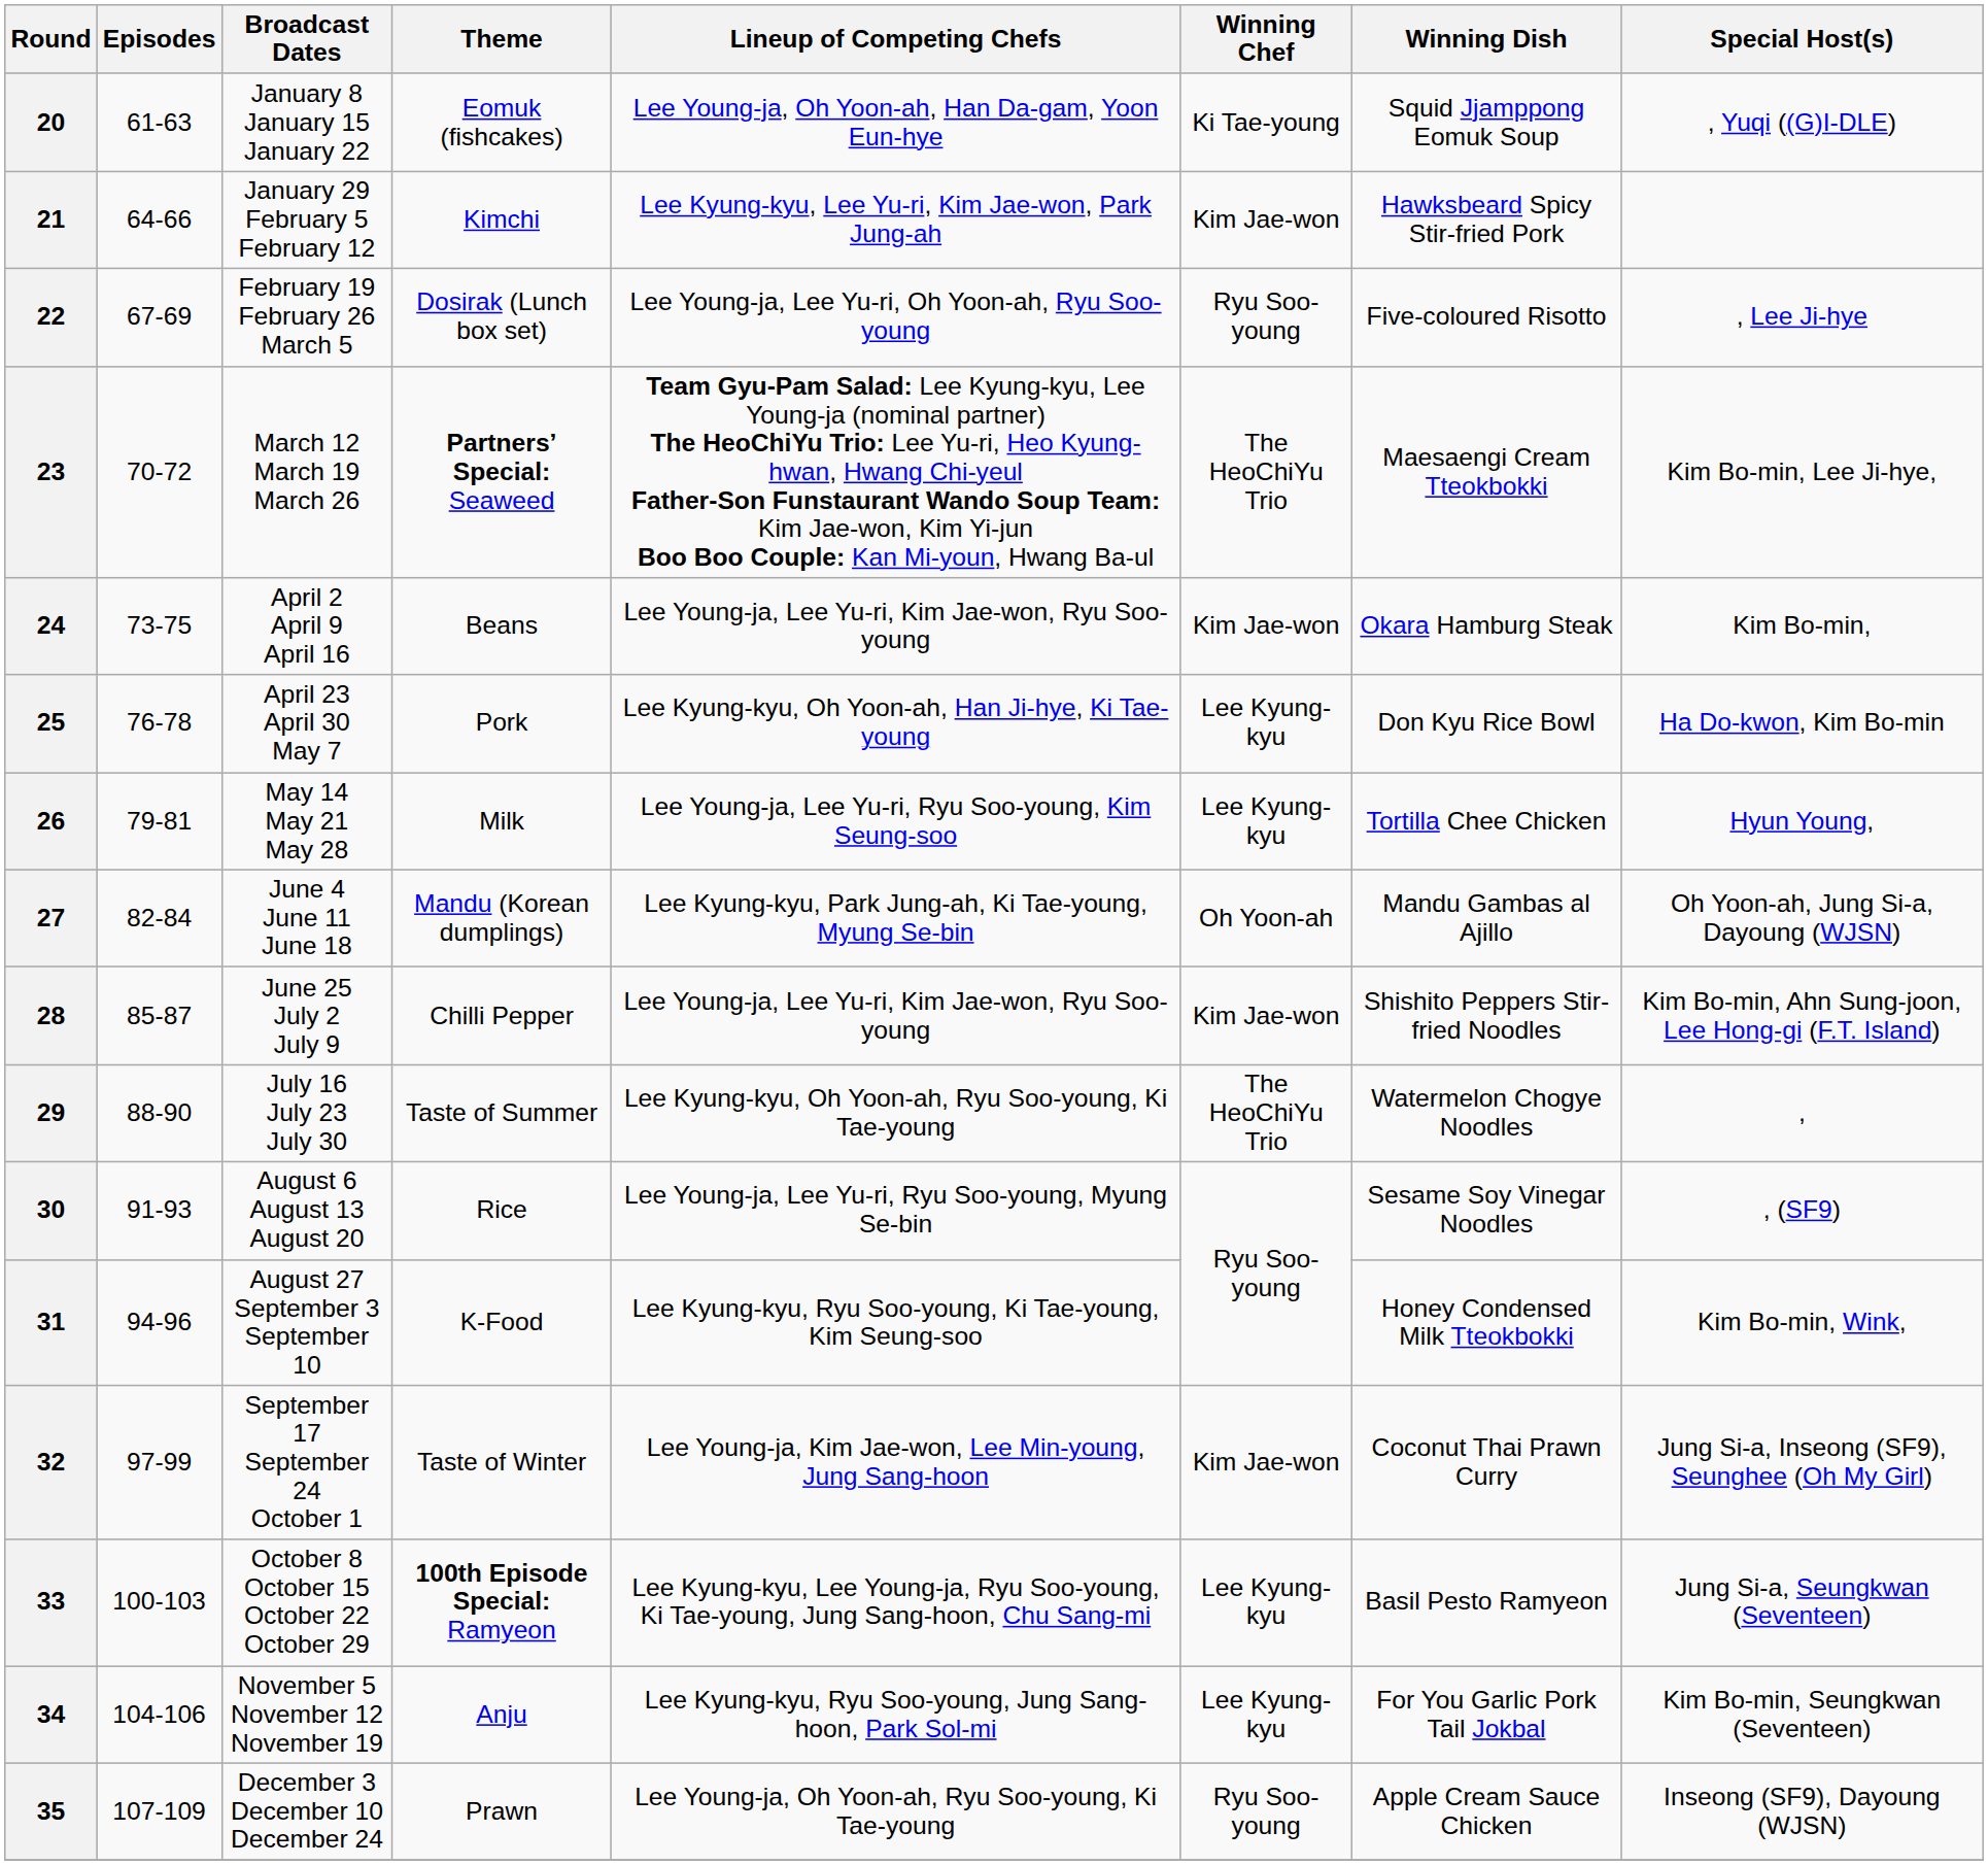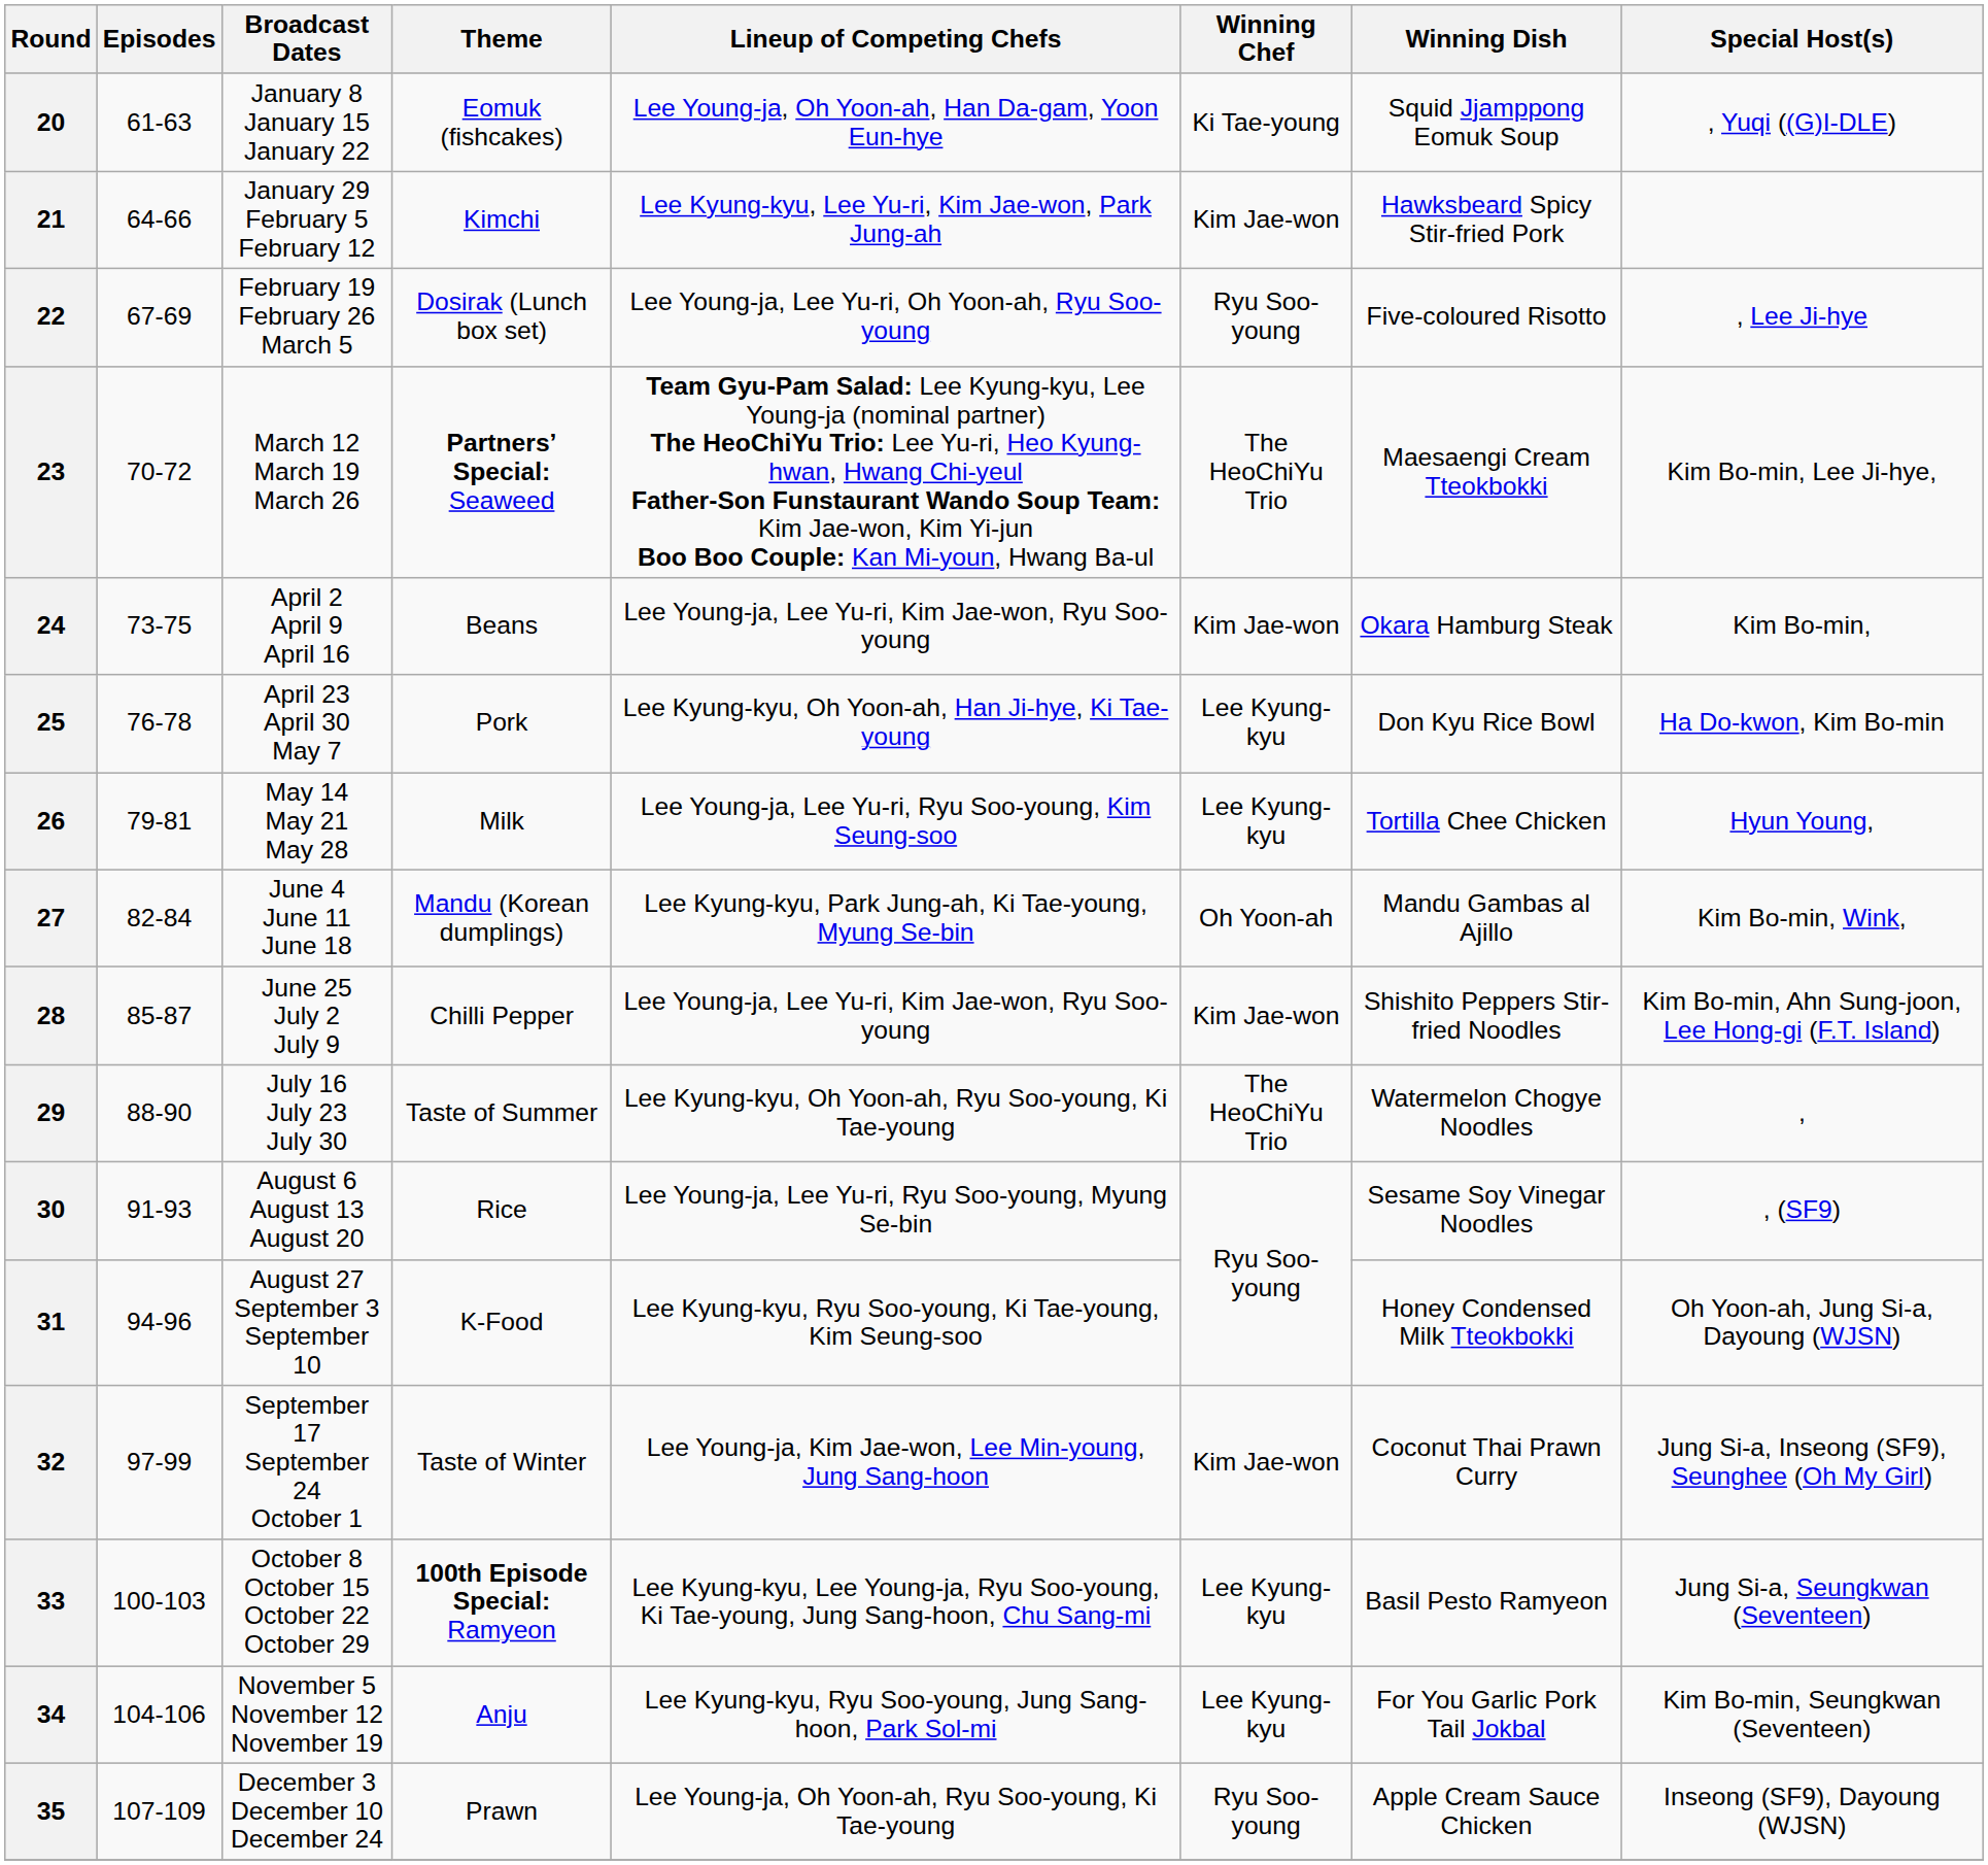 <table class="wikitable" style="text-align:center">
 <tr>
 <th>Round</th>
 <th>Episodes</th>
 <th>Broadcast Dates</th>
 <th>Theme</th>
 <th>Lineup of Competing Chefs</th>
 <th>Winning Chef</th>
 <th>Winning Dish</th>
 <th>Special Host(s)</th>
 </tr>
 <tr>
 <th>20</th>
 <td>61-63</td>
 <td>January 8<br>January 15<br>January 22</td>
 <td><a href='#'>Eomuk</a> (fishcakes)</td>
 <td><a href='#'>Lee Young-ja</a>, <a href='#'>Oh Yoon-ah</a>, <a href='#'>Han Da-gam</a>, <a href='#'>Yoon Eun-hye</a></td>
 <td>Ki Tae-young</td>
 <td>Squid <a href='#'>Jjamppong</a> Eomuk Soup</td>
 <td>, <a href='#'>Yuqi</a> (<a href='#'>(G)I-DLE</a>)</td>
 </tr>
 <tr>
 <th>21</th>
 <td>64-66</td>
 <td>January 29<br>February 5<br>February 12</td>
 <td><a href='#'>Kimchi</a></td>
 <td><a href='#'>Lee Kyung-kyu</a>, <a href='#'>Lee Yu-ri</a>, <a href='#'>Kim Jae-won</a>, <a href='#'>Park Jung-ah</a></td>
 <td>Kim Jae-won</td>
 <td><a href='#'>Hawksbeard</a> Spicy Stir-fried Pork</td>
 <td></td>
 </tr>
 <tr>
 <th>22</th>
 <td>67-69</td>
 <td>February 19<br>February 26<br>March 5</td>
 <td><a href='#'>Dosirak</a> (Lunch box set)</td>
 <td>Lee Young-ja, Lee Yu-ri, Oh Yoon-ah, <a href='#'>Ryu Soo-young</a></td>
 <td>Ryu Soo-young</td>
 <td>Five-coloured Risotto</td>
 <td>, <a href='#'>Lee Ji-hye</a></td>
 </tr>
 <tr>
 <th>23</th>
 <td>70-72</td>
 <td>March 12<br>March 19<br>March 26</td>
 <td><strong>Partners’ Special:</strong><br><a href='#'>Seaweed</a></td>
 <td><strong>Team Gyu-Pam Salad:</strong> Lee Kyung-kyu, Lee Young-ja (nominal partner)<br><strong>The HeoChiYu Trio:</strong> Lee Yu-ri, <a href='#'>Heo Kyung-hwan</a>, <a href='#'>Hwang Chi-yeul</a><br><strong>Father-Son Funstaurant Wando Soup Team:</strong> Kim Jae-won, Kim Yi-jun<br><strong>Boo Boo Couple:</strong> <a href='#'>Kan Mi-youn</a>, Hwang Ba-ul</td>
 <td>The HeoChiYu Trio</td>
 <td>Maesaengi Cream <a href='#'>Tteokbokki</a></td>
 <td>Kim Bo-min, Lee Ji-hye, </td>
 </tr>
 <tr>
 <th>24</th>
 <td>73-75</td>
 <td>April 2<br>April 9<br>April 16</td>
 <td>Beans</td>
 <td>Lee Young-ja, Lee Yu-ri, Kim Jae-won, Ryu Soo-young</td>
 <td>Kim Jae-won</td>
 <td><a href='#'>Okara</a> Hamburg Steak</td>
 <td>Kim Bo-min, </td>
 </tr>
 <tr>
 <th>25</th>
 <td>76-78</td>
 <td>April 23<br>April 30<br>May 7</td>
 <td>Pork</td>
 <td>Lee Kyung-kyu, Oh Yoon-ah, <a href='#'>Han Ji-hye</a>, <a href='#'>Ki Tae-young</a></td>
 <td>Lee Kyung-kyu</td>
 <td>Don Kyu Rice Bowl</td>
 <td><a href='#'>Ha Do-kwon</a>, Kim Bo-min</td>
 </tr>
 <tr>
 <th>26</th>
 <td>79-81</td>
 <td>May 14<br>May 21<br>May 28</td>
 <td>Milk</td>
 <td>Lee Young-ja, Lee Yu-ri, Ryu Soo-young, <a href='#'>Kim Seung-soo</a></td>
 <td>Lee Kyung-kyu</td>
 <td><a href='#'>Tortilla</a> Chee Chicken</td>
 <td><a href='#'>Hyun Young</a>, </td>
 </tr>
 <tr>
 <th>27</th>
 <td>82-84</td>
 <td>June 4<br>June 11<br>June 18</td>
 <td><a href='#'>Mandu</a> (Korean dumplings)</td>
 <td>Lee Kyung-kyu, Park Jung-ah, Ki Tae-young, <a href='#'>Myung Se-bin</a></td>
 <td>Oh Yoon-ah</td>
 <td>Mandu Gambas al Ajillo</td>
-<td>Oh Yoon-ah, Jung Si-a, Dayoung (<a href='#'>WJSN</a>)</td>
+<td>Kim Bo-min, <a href='#'>Wink</a>, </td>
 </tr>
 <tr>
 <th>28</th>
 <td>85-87</td>
 <td>June 25<br>July 2<br>July 9</td>
 <td>Chilli Pepper</td>
 <td>Lee Young-ja, Lee Yu-ri, Kim Jae-won, Ryu Soo-young</td>
 <td>Kim Jae-won</td>
 <td>Shishito Peppers Stir-fried Noodles</td>
 <td>Kim Bo-min, Ahn Sung-joon, <a href='#'>Lee Hong-gi</a> (<a href='#'>F.T. Island</a>)</td>
 </tr>
 <tr>
 <th>29</th>
 <td>88-90</td>
 <td>July 16<br>July 23<br>July 30</td>
 <td>Taste of Summer</td>
 <td>Lee Kyung-kyu, Oh Yoon-ah, Ryu Soo-young, Ki Tae-young</td>
 <td>The HeoChiYu Trio</td>
 <td>Watermelon Chogye Noodles</td>
 <td>, </td>
 </tr>
 <tr>
 <th>30</th>
 <td>91-93</td>
 <td>August 6<br>August 13<br>August 20</td>
 <td>Rice</td>
 <td>Lee Young-ja, Lee Yu-ri, Ryu Soo-young, Myung Se-bin</td>
 <td rowspan="2">Ryu Soo-young</td>
 <td>Sesame Soy Vinegar Noodles</td>
 <td>,  (<a href='#'>SF9</a>)</td>
 </tr>
 <tr>
 <th>31</th>
 <td>94-96</td>
 <td>August 27<br>September 3<br>September 10</td>
 <td>K-Food</td>
 <td>Lee Kyung-kyu, Ryu Soo-young, Ki Tae-young, Kim Seung-soo</td>
 <td>Honey Condensed Milk <a href='#'>Tteokbokki</a></td>
-<td>Kim Bo-min, <a href='#'>Wink</a>, </td>
+<td>Oh Yoon-ah, Jung Si-a, Dayoung (<a href='#'>WJSN</a>)</td>
 </tr>
 <tr>
 <th>32</th>
 <td>97-99</td>
 <td>September 17<br>September 24<br>October 1</td>
 <td>Taste of Winter</td>
 <td>Lee Young-ja, Kim Jae-won, <a href='#'>Lee Min-young</a>, <a href='#'>Jung Sang-hoon</a></td>
 <td>Kim Jae-won</td>
 <td>Coconut Thai Prawn Curry</td>
 <td>Jung Si-a, Inseong (SF9), <a href='#'>Seunghee</a> (<a href='#'>Oh My Girl</a>)</td>
 </tr>
 <tr>
 <th>33</th>
 <td>100-103</td>
 <td>October 8<br>October 15<br>October 22<br>October 29</td>
 <td><strong>100th Episode Special:</strong><br><a href='#'>Ramyeon</a></td>
 <td>Lee Kyung-kyu, Lee Young-ja, Ryu Soo-young, Ki Tae-young, Jung Sang-hoon, <a href='#'>Chu Sang-mi</a></td>
 <td>Lee Kyung-kyu</td>
 <td>Basil Pesto Ramyeon</td>
 <td>Jung Si-a, <a href='#'>Seungkwan</a> (<a href='#'>Seventeen</a>)</td>
 </tr>
 <tr>
 <th>34</th>
 <td>104-106</td>
 <td>November 5<br>November 12<br>November 19</td>
 <td><a href='#'>Anju</a></td>
 <td>Lee Kyung-kyu, Ryu Soo-young, Jung Sang-hoon, <a href='#'>Park Sol-mi</a></td>
 <td>Lee Kyung-kyu</td>
 <td>For You Garlic Pork Tail <a href='#'>Jokbal</a></td>
 <td>Kim Bo-min, Seungkwan (Seventeen)</td>
 </tr>
 <tr>
 <th>35</th>
 <td>107-109</td>
 <td>December 3<br>December 10<br>December 24</td>
 <td>Prawn</td>
 <td>Lee Young-ja, Oh Yoon-ah, Ryu Soo-young, Ki Tae-young</td>
 <td>Ryu Soo-young</td>
 <td>Apple Cream Sauce Chicken</td>
 <td>Inseong (SF9), Dayoung (WJSN)</td>
 </tr>
 <tr>
 </tr>
 </table>
